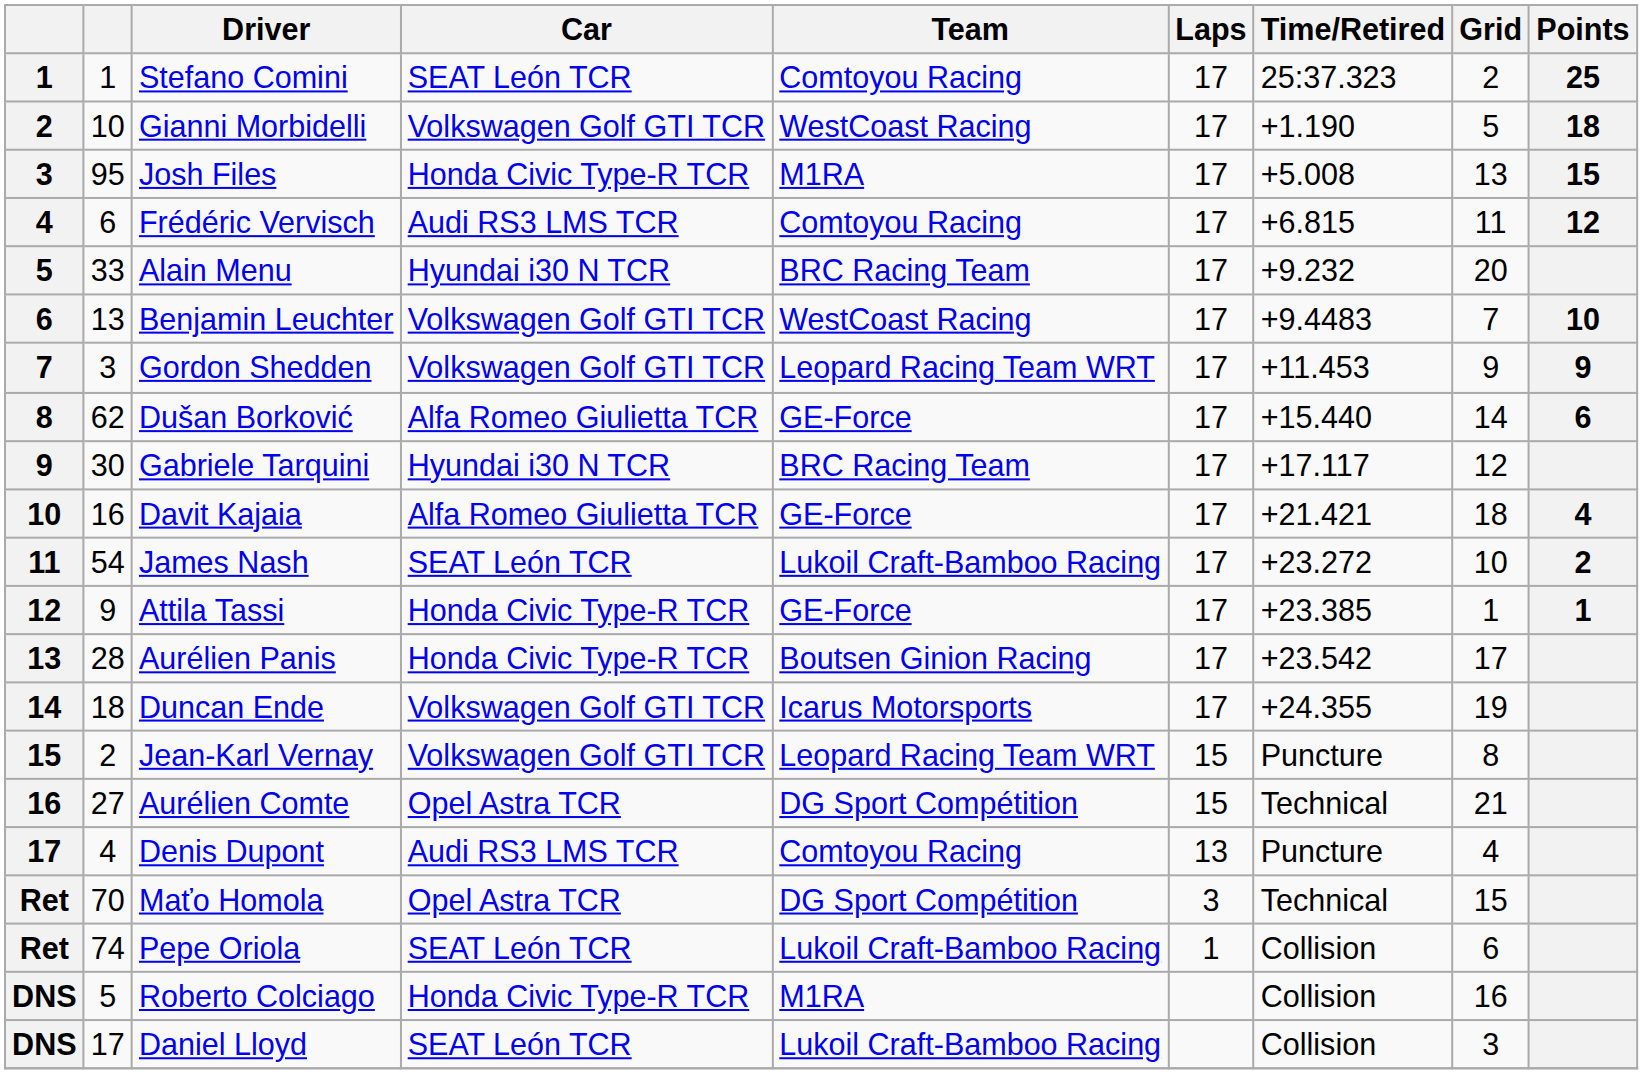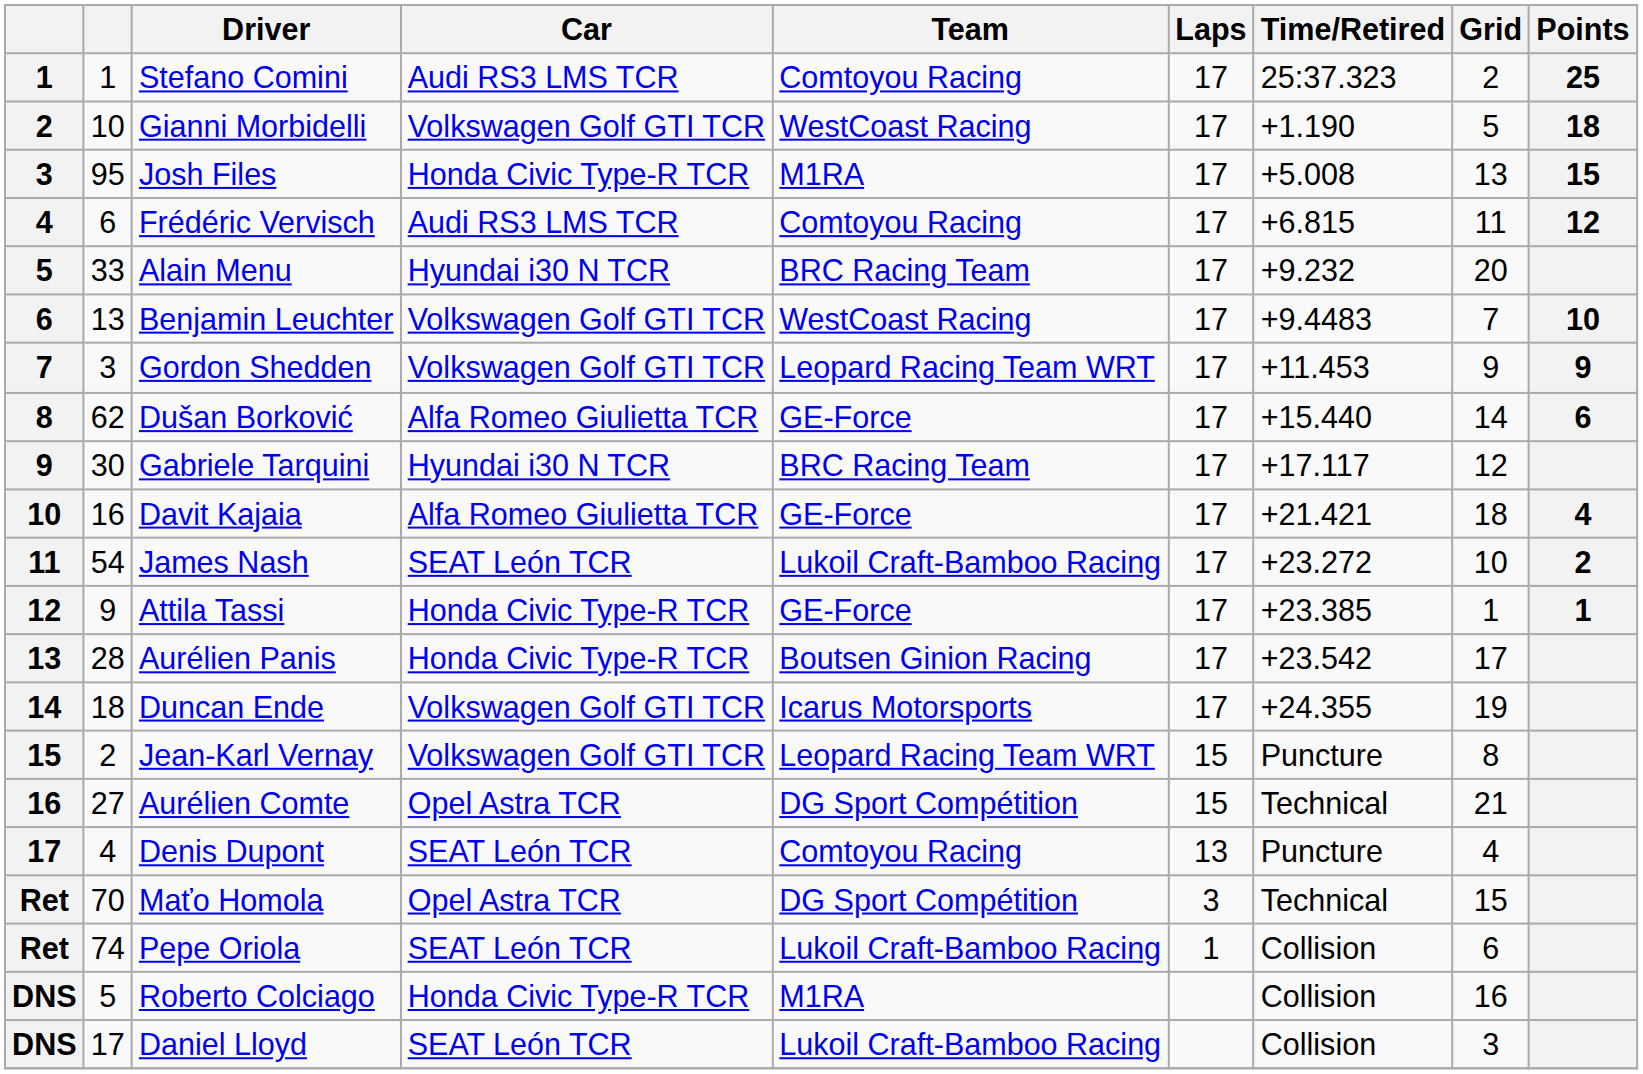 <table class="wikitable sortable" style="font-size:95%">
 <tr>
 <th></th>
 <th></th>
 <th>Driver</th>
 <th>Car</th>
 <th>Team</th>
 <th>Laps</th>
 <th>Time/Retired</th>
 <th>Grid</th>
 <th>Points</th>
 </tr>
 <tr>
 <th>1</th>
 <td align=center>1</td>
 <td> <a href='#'>Stefano Comini</a></td>
-<td><a href='#'>SEAT León TCR</a></td>
+<td><a href='#'>Audi RS3 LMS TCR</a></td>
 <td> <a href='#'>Comtoyou Racing</a></td>
 <td align=center>17</td>
 <td>25:37.323</td>
 <td align=center>2</td>
 <th>25</th>
 </tr>
 <tr>
 <th>2</th>
 <td align=center>10</td>
 <td> <a href='#'>Gianni Morbidelli</a></td>
 <td><a href='#'>Volkswagen Golf GTI TCR</a></td>
 <td> <a href='#'>WestCoast Racing</a></td>
 <td align=center>17</td>
 <td>+1.190</td>
 <td align=center>5</td>
 <th>18</th>
 </tr>
 <tr>
 <th>3</th>
 <td align=center>95</td>
 <td> <a href='#'>Josh Files</a></td>
 <td><a href='#'>Honda Civic Type-R TCR</a></td>
 <td> <a href='#'>M1RA</a></td>
 <td align=center>17</td>
 <td>+5.008</td>
 <td align=center>13</td>
 <th>15</th>
 </tr>
 <tr>
 <th>4</th>
 <td align=center>6</td>
 <td> <a href='#'>Frédéric Vervisch</a></td>
 <td><a href='#'>Audi RS3 LMS TCR</a></td>
 <td> <a href='#'>Comtoyou Racing</a></td>
 <td align=center>17</td>
 <td>+6.815</td>
 <td align=center>11</td>
 <th>12</th>
 </tr>
 <tr>
 <th>5</th>
 <td align=center>33</td>
 <td> <a href='#'>Alain Menu</a></td>
 <td><a href='#'>Hyundai i30 N TCR</a></td>
 <td> <a href='#'>BRC Racing Team</a></td>
 <td align=center>17</td>
 <td>+9.232</td>
 <td align=center>20</td>
 <th></th>
 </tr>
 <tr>
 <th>6</th>
 <td align=center>13</td>
 <td> <a href='#'>Benjamin Leuchter</a></td>
 <td><a href='#'>Volkswagen Golf GTI TCR</a></td>
 <td> <a href='#'>WestCoast Racing</a></td>
 <td align=center>17</td>
 <td>+9.4483</td>
 <td align=center>7</td>
 <th>10</th>
 </tr>
 <tr>
 <th>7</th>
 <td align=center>3</td>
 <td> <a href='#'>Gordon Shedden</a></td>
 <td><a href='#'>Volkswagen Golf GTI TCR</a></td>
 <td> <a href='#'>Leopard Racing Team WRT</a></td>
 <td align=center>17</td>
 <td>+11.453</td>
 <td align=center>9</td>
 <th>9</th>
 </tr>
 <tr>
 <th>8</th>
 <td align=center>62</td>
 <td> <a href='#'>Dušan Borković</a></td>
 <td><a href='#'>Alfa Romeo Giulietta TCR</a></td>
 <td> <a href='#'>GE-Force</a></td>
 <td align=center>17</td>
 <td>+15.440</td>
 <td align=center>14</td>
 <th>6</th>
 </tr>
 <tr>
 <th>9</th>
 <td align=center>30</td>
 <td> <a href='#'>Gabriele Tarquini</a></td>
 <td><a href='#'>Hyundai i30 N TCR</a></td>
 <td> <a href='#'>BRC Racing Team</a></td>
 <td align=center>17</td>
 <td>+17.117</td>
 <td align=center>12</td>
 <th></th>
 </tr>
 <tr>
 <th>10</th>
 <td align=center>16</td>
 <td> <a href='#'>Davit Kajaia</a></td>
 <td><a href='#'>Alfa Romeo Giulietta TCR</a></td>
 <td> <a href='#'>GE-Force</a></td>
 <td align=center>17</td>
 <td>+21.421</td>
 <td align=center>18</td>
 <th>4</th>
 </tr>
 <tr>
 <th>11</th>
 <td align=center>54</td>
 <td> <a href='#'>James Nash</a></td>
 <td><a href='#'>SEAT León TCR</a></td>
 <td> <a href='#'>Lukoil Craft-Bamboo Racing</a></td>
 <td align=center>17</td>
 <td>+23.272</td>
 <td align=center>10</td>
 <th>2</th>
 </tr>
 <tr>
 <th>12</th>
 <td align=center>9</td>
 <td> <a href='#'>Attila Tassi</a></td>
 <td><a href='#'>Honda Civic Type-R TCR</a></td>
 <td> <a href='#'>GE-Force</a></td>
 <td align=center>17</td>
 <td>+23.385</td>
 <td align=center>1</td>
 <th>1</th>
 </tr>
 <tr>
 <th>13</th>
 <td align=center>28</td>
 <td> <a href='#'>Aurélien Panis</a></td>
 <td><a href='#'>Honda Civic Type-R TCR</a></td>
 <td> <a href='#'>Boutsen Ginion Racing</a></td>
 <td align=center>17</td>
 <td>+23.542</td>
 <td align=center>17</td>
 <th></th>
 </tr>
 <tr>
 <th>14</th>
 <td align=center>18</td>
 <td> <a href='#'>Duncan Ende</a></td>
 <td><a href='#'>Volkswagen Golf GTI TCR</a></td>
 <td> <a href='#'>Icarus Motorsports</a></td>
 <td align=center>17</td>
 <td>+24.355</td>
 <td align=center>19</td>
 <th></th>
 </tr>
 <tr>
 <th>15</th>
 <td align=center>2</td>
 <td> <a href='#'>Jean-Karl Vernay</a></td>
 <td><a href='#'>Volkswagen Golf GTI TCR</a></td>
 <td> <a href='#'>Leopard Racing Team WRT</a></td>
 <td align=center>15</td>
 <td>Puncture</td>
 <td align=center>8</td>
 <th></th>
 </tr>
 <tr>
 <th>16</th>
 <td align=center>27</td>
 <td> <a href='#'>Aurélien Comte</a></td>
 <td><a href='#'>Opel Astra TCR</a></td>
 <td> <a href='#'>DG Sport Compétition</a></td>
 <td align=center>15</td>
 <td>Technical</td>
 <td align=center>21</td>
 <th></th>
 </tr>
 <tr>
 <th>17</th>
 <td align=center>4</td>
 <td> <a href='#'>Denis Dupont</a></td>
-<td><a href='#'>Audi RS3 LMS TCR</a></td>
+<td><a href='#'>SEAT León TCR</a></td>
 <td> <a href='#'>Comtoyou Racing</a></td>
 <td align=center>13</td>
 <td>Puncture</td>
 <td align=center>4</td>
 <th></th>
 </tr>
 <tr>
 <th>Ret</th>
 <td align=center>70</td>
 <td> <a href='#'>Maťo Homola</a></td>
 <td><a href='#'>Opel Astra TCR</a></td>
 <td> <a href='#'>DG Sport Compétition</a></td>
 <td align=center>3</td>
 <td>Technical</td>
 <td align=center>15</td>
 <th></th>
 </tr>
 <tr>
 <th>Ret</th>
 <td align=center>74</td>
 <td> <a href='#'>Pepe Oriola</a></td>
 <td><a href='#'>SEAT León TCR</a></td>
 <td> <a href='#'>Lukoil Craft-Bamboo Racing</a></td>
 <td align=center>1</td>
 <td>Collision</td>
 <td align=center>6</td>
 <th></th>
 </tr>
 <tr>
 <th>DNS</th>
 <td align=center>5</td>
 <td> <a href='#'>Roberto Colciago</a></td>
 <td><a href='#'>Honda Civic Type-R TCR</a></td>
 <td> <a href='#'>M1RA</a></td>
 <td align=center></td>
 <td>Collision</td>
 <td align=center>16</td>
 <th></th>
 </tr>
 <tr>
 <th>DNS</th>
 <td align=center>17</td>
 <td> <a href='#'>Daniel Lloyd</a></td>
 <td><a href='#'>SEAT León TCR</a></td>
 <td> <a href='#'>Lukoil Craft-Bamboo Racing</a></td>
 <td align=center></td>
 <td>Collision</td>
 <td align=center>3</td>
 <th></th>
 </tr>
 <tr>
 </tr>
 </table>
